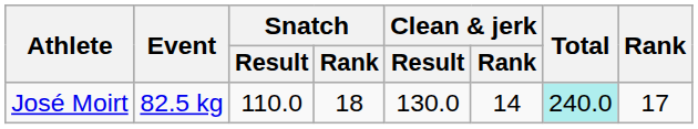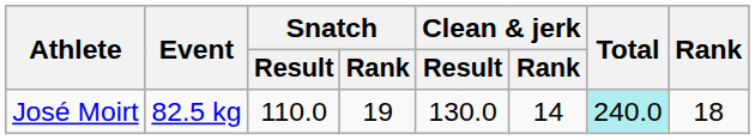 <table class="wikitable" style="font-size:90%">
 <tr>
 <th rowspan="2">Athlete</th>
 <th rowspan="2">Event</th>
 <th colspan="2">Snatch</th>
 <th colspan="2">Clean & jerk</th>
 <th rowspan="2">Total</th>
 <th rowspan="2">Rank</th>
 </tr>
 <tr style="font-size:95%">
 <th>Result</th>
 <th>Rank</th>
 <th>Result</th>
 <th>Rank</th>
 </tr>
 <tr align=center>
 <td align=left><a href='#'>José Moirt</a></td>
 <td align=left><a href='#'>82.5 kg</a></td>
 <td>110.0</td>
-<td>18</td>
+<td>19</td>
 <td>130.0</td>
 <td>14</td>
 <td style="background: paleturquoise;">240.0</td>
-<td>17</td>
+<td>18</td>
 </tr>
 </table>
